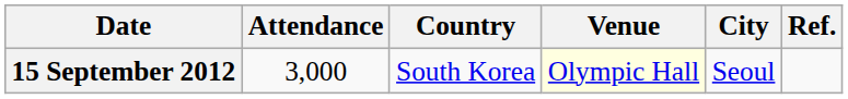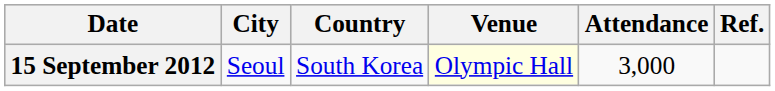 <table class="wikitable plainrowheaders" style="text-align:center;">
 <tr>
 <th scope="col">Date</th>
-<th scope="col">Attendance</th>
+<th scope="col">City</th>
 <th scope="col">Country</th>
 <th scope="col">Venue</th>
-<th scope="col">City</th>
+<th scope="col">Attendance</th>
 <th scope="col">Ref.</th>
 </tr>
 <tr>
 <th scope="row" align="left">15 September 2012</th>
-<td>3,000</td>
+<td><a href='#'>Seoul</a></td>
 <td><a href='#'>South Korea</a></td>
 <td style="background: lightyellow;"><a href='#'>Olympic Hall</a></td>
-<td><a href='#'>Seoul</a></td>
+<td>3,000</td>
 <td align=center></td>
 </tr>
 </table>
